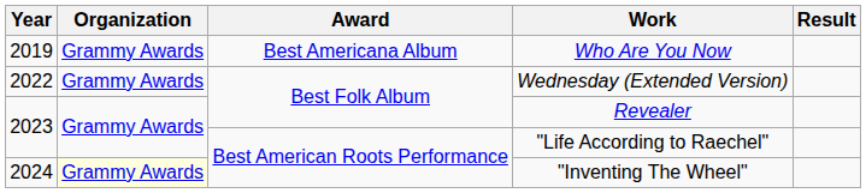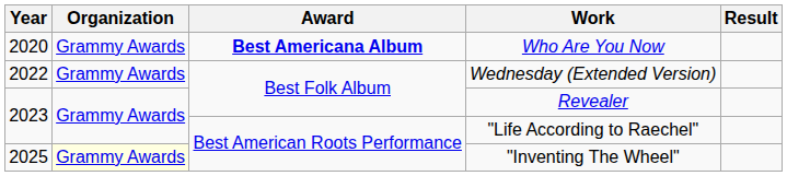 <table class="wikitable plainrowheaders" style="text-align:center;">
 <tr>
 <th>Year</th>
 <th>Organization</th>
 <th>Award</th>
 <th>Work</th>
 <th>Result</th>
 </tr>
 <tr>
-<td rowspan="1">2019</td>
+<td rowspan="1">2020</td>
 <td><a href='#'>Grammy Awards</a></td>
-<td><a href='#'>Best Americana Album</a></td>
+<td><strong><a href='#'>Best Americana Album</a></strong></td>
 <td><em><a href='#'>Who Are You Now</a></em></td>
 <td></td>
 </tr>
 <tr>
 <td>2022</td>
 <td><a href='#'>Grammy Awards</a></td>
 <td rowspan="2"><a href='#'>Best Folk Album</a></td>
 <td><em>Wednesday (Extended Version)</em></td>
 <td></td>
 </tr>
 <tr>
 <td rowspan=2>2023</td>
 <td rowspan=2><a href='#'>Grammy Awards</a></td>
 <td><em><a href='#'>Revealer</a></em></td>
 <td></td>
 </tr>
 <tr>
 <td rowspan=2><a href='#'>Best American Roots Performance</a></td>
 <td>"Life According to Raechel"</td>
 <td></td>
 </tr>
 <tr>
-<td>2024</td>
+<td>2025</td>
 <td style="background: lightyellow;"><a href='#'>Grammy Awards</a></td>
 <td>"Inventing The Wheel"</td>
 <td></td>
 </tr>
 </table>
